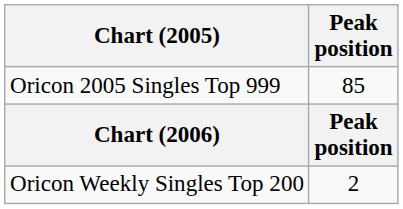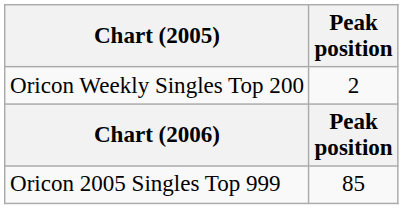 <table class="wikitable">
 <tr>
 <th>Chart (2005)</th>
 <th>Peak<br>position</th>
 </tr>
 <tr>
-<td>Oricon 2005 Singles Top 999</td>
-<td align="center">85</td>
+<td>Oricon Weekly Singles Top 200</td>
+<td align="center">2</td>
 </tr>
 <tr>
 <th>Chart (2006)</th>
 <th>Peak<br> position</th>
 </tr>
 <tr>
-<td>Oricon Weekly Singles Top 200</td>
-<td align="center">2</td>
+<td>Oricon 2005 Singles Top 999</td>
+<td align="center">85</td>
 </tr>
 </table>
